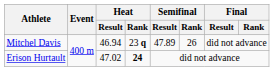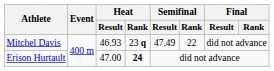 <table class="wikitable" style="font-size:90%">
 <tr>
 <th rowspan=2>Athlete</th>
 <th rowspan=2>Event</th>
 <th colspan=2>Heat</th>
 <th colspan=2>Semifinal</th>
 <th colspan=2>Final</th>
 </tr>
 <tr style="font-size:95%">
 <th>Result</th>
 <th>Rank</th>
 <th>Result</th>
 <th>Rank</th>
 <th>Result</th>
 <th>Rank</th>
 </tr>
 <tr align=center>
 <td align=left><a href='#'>Mitchel Davis</a></td>
 <td align=left rowspan=2><a href='#'>400 m</a></td>
-<td>46.94</td>
+<td>46.93</td>
 <td>23 <strong>q</strong></td>
-<td>47.89</td>
-<td>26</td>
+<td>47.49</td>
+<td>22</td>
 <td colspan=2>did not advance</td>
 </tr>
 <tr align=center>
 <td align=left><a href='#'>Erison Hurtault</a></td>
-<td>47.02</td>
+<td>47.00</td>
 <td><strong>24</strong></td>
 <td colspan=4>did not advance</td>
 </tr>
 </table>
